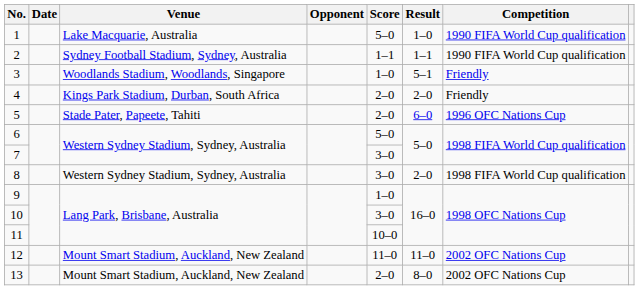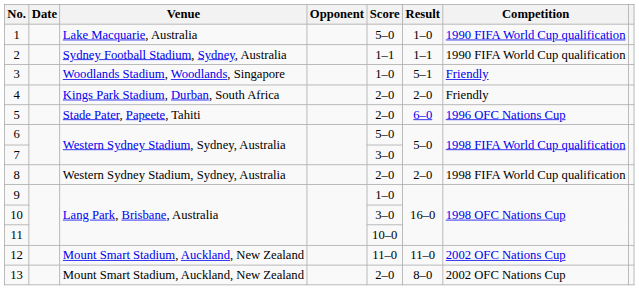 <table class="wikitable sortable">
 <tr>
 <th scope="col">No.</th>
 <th scope="col">Date</th>
 <th scope="col">Venue</th>
 <th scope="col">Opponent</th>
 <th scope="col">Score</th>
 <th scope="col">Result</th>
 <th scope="col">Competition</th>
 <th scope="col" class="unsortable"></th>
 </tr>
 <tr>
 <td style="text-align:center">1</td>
 <td></td>
 <td><a href='#'>Lake Macquarie</a>, Australia</td>
 <td></td>
 <td style="text-align:center">5–0</td>
 <td style="text-align:center">1–0</td>
 <td><a href='#'>1990 FIFA World Cup qualification</a></td>
 <td></td>
 </tr>
 <tr>
 <td style="text-align:center">2</td>
 <td></td>
 <td><a href='#'>Sydney Football Stadium</a>, <a href='#'>Sydney</a>, Australia</td>
 <td></td>
 <td style="text-align:center">1–1</td>
 <td style="text-align:center">1–1</td>
 <td>1990 FIFA World Cup qualification</td>
 <td></td>
 </tr>
 <tr>
 <td style="text-align:center">3</td>
 <td></td>
 <td><a href='#'>Woodlands Stadium</a>, <a href='#'>Woodlands</a>, Singapore</td>
 <td></td>
 <td style="text-align:center">1–0</td>
 <td style="text-align:center">5–1</td>
 <td><a href='#'>Friendly</a></td>
 <td></td>
 </tr>
 <tr>
 <td style="text-align:center">4</td>
 <td></td>
 <td><a href='#'>Kings Park Stadium</a>, <a href='#'>Durban</a>, South Africa</td>
 <td></td>
 <td style="text-align:center">2–0</td>
 <td style="text-align:center">2–0</td>
 <td>Friendly</td>
 <td></td>
 </tr>
 <tr>
 <td style="text-align:center">5</td>
 <td></td>
 <td><a href='#'>Stade Pater</a>, <a href='#'>Papeete</a>, Tahiti</td>
 <td></td>
 <td style="text-align:center">2–0</td>
 <td style="text-align:center"><a href='#'>6–0</a></td>
 <td><a href='#'>1996 OFC Nations Cup</a></td>
 <td></td>
 </tr>
 <tr>
 <td style="text-align:center">6</td>
 <td rowspan="2"></td>
 <td rowspan="2"><a href='#'>Western Sydney Stadium</a>, Sydney, Australia</td>
 <td rowspan="2"></td>
 <td style="text-align:center">5–0</td>
 <td rowspan="2" style="text-align:center">5–0</td>
 <td rowspan="2"><a href='#'>1998 FIFA World Cup qualification</a></td>
 <td rowspan="2"></td>
 </tr>
 <tr>
 <td style="text-align:center">7</td>
 <td style="text-align:center">3–0</td>
 </tr>
 <tr>
 <td style="text-align:center">8</td>
 <td></td>
 <td>Western Sydney Stadium, Sydney, Australia</td>
 <td></td>
-<td style="text-align:center">3–0</td>
+<td style="text-align:center">2–0</td>
 <td style="text-align:center">2–0</td>
 <td>1998 FIFA World Cup qualification</td>
 <td></td>
 </tr>
 <tr>
 <td style="text-align:center">9</td>
 <td rowspan="3"></td>
 <td rowspan="3"><a href='#'>Lang Park</a>, <a href='#'>Brisbane</a>, Australia</td>
 <td rowspan="3"></td>
 <td style="text-align:center">1–0</td>
 <td rowspan="3" style="text-align:center">16–0</td>
 <td rowspan="3"><a href='#'>1998 OFC Nations Cup</a></td>
 <td rowspan="3"></td>
 </tr>
 <tr>
 <td style="text-align:center">10</td>
 <td style="text-align:center">3–0</td>
 </tr>
 <tr>
 <td style="text-align:center">11</td>
 <td style="text-align:center">10–0</td>
 </tr>
 <tr>
 <td style="text-align:center">12</td>
 <td></td>
 <td><a href='#'>Mount Smart Stadium</a>, <a href='#'>Auckland</a>, New Zealand</td>
 <td></td>
 <td style="text-align:center">11–0</td>
 <td style="text-align:center">11–0</td>
 <td><a href='#'>2002 OFC Nations Cup</a></td>
 <td></td>
 </tr>
 <tr>
 <td style="text-align:center">13</td>
 <td></td>
 <td>Mount Smart Stadium, Auckland, New Zealand</td>
 <td></td>
 <td style="text-align:center">2–0</td>
 <td style="text-align:center">8–0</td>
 <td>2002 OFC Nations Cup</td>
 <td></td>
 </tr>
 </table>
